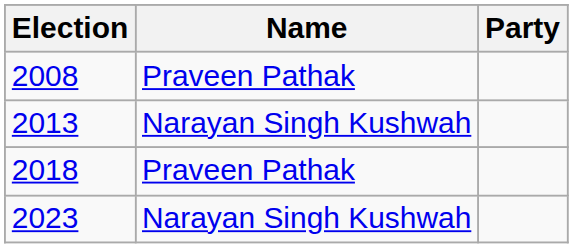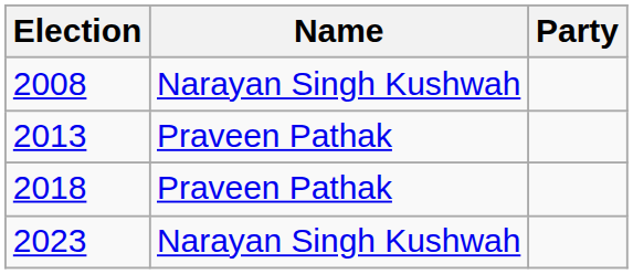 <table class="wikitable sortable">
 <tr>
 <th>Election</th>
 <th>Name</th>
 <th colspan=2>Party</th>
 </tr>
 <tr>
 <td><a href='#'>2008</a></td>
-<td><a href='#'>Praveen Pathak</a></td>
+<td><a href='#'>Narayan Singh Kushwah</a></td>
 <td></td>
 </tr>
 <tr>
 <td><a href='#'>2013</a></td>
-<td><a href='#'>Narayan Singh Kushwah</a></td>
+<td><a href='#'>Praveen Pathak</a></td>
 <td></td>
 </tr>
 <tr>
 <td><a href='#'>2018</a></td>
 <td><a href='#'>Praveen Pathak</a></td>
 <td></td>
 </tr>
 <tr>
 <td><a href='#'>2023</a></td>
 <td><a href='#'>Narayan Singh Kushwah</a></td>
 <td></td>
 </tr>
 </table>
